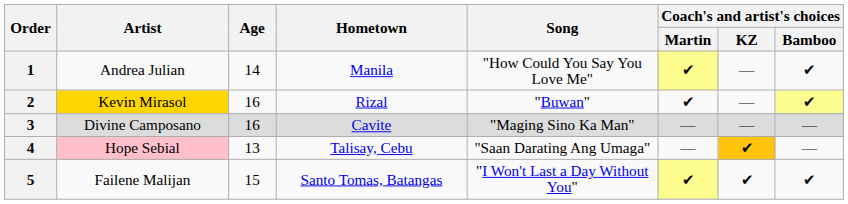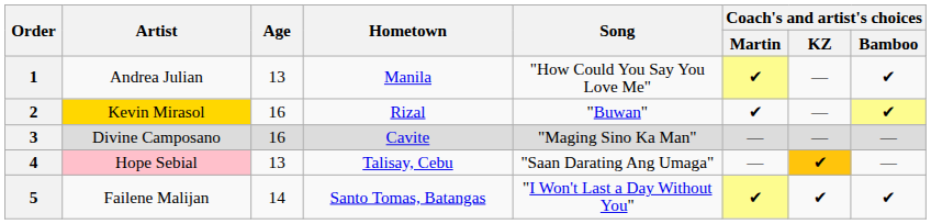 <table class="wikitable" style="text-align:center; line-height:17px; width:100%">
 <tr>
 <th scope="col" rowspan="2" style="width:04%">Order</th>
 <th scope="col" rowspan="2" style="width:18%">Artist</th>
 <th scope="col" rowspan="2" style="width:05%">Age</th>
 <th scope="col" rowspan="2" style="width:20%">Hometown</th>
 <th scope="col" rowspan="2" style="width:20%">Song</th>
 <th scope="col" colspan="3" style="width:24%">Coach's and artist's choices</th>
 </tr>
 <tr>
 <th style="width:06%">Martin</th>
 <th style="width:06%">KZ</th>
 <th style="width:06%">Bamboo</th>
 </tr>
 <tr>
 <th>1</th>
 <td>Andrea Julian</td>
-<td>14</td>
+<td>13</td>
 <td><a href='#'>Manila</a></td>
 <td>"How Could You Say You Love Me"</td>
 <td style="background:#fdfc8f;">✔</td>
 <td>—</td>
 <td>✔</td>
 </tr>
 <tr>
 <th>2</th>
 <td style="background: gold;">Kevin Mirasol</td>
 <td>16</td>
 <td><a href='#'>Rizal</a></td>
 <td>"<a href='#'>Buwan</a>"</td>
 <td>✔</td>
 <td>—</td>
 <td style="background:#fdfc8f;">✔</td>
 </tr>
 <tr>
 <th>3</th>
 <td style="background:#DCDCDC;">Divine Camposano</td>
 <td style="background:#DCDCDC;">16</td>
 <td style="background:#DCDCDC;"><a href='#'>Cavite</a></td>
 <td style="background:#DCDCDC;">"Maging Sino Ka Man"</td>
 <td style="background:#DCDCDC;">—</td>
 <td style="background:#DCDCDC;">—</td>
 <td style="background:#DCDCDC;">—</td>
 </tr>
 <tr>
 <th>4</th>
 <td style="background: pink;">Hope Sebial</td>
 <td>13</td>
 <td><a href='#'>Talisay, Cebu</a></td>
 <td>"Saan Darating Ang Umaga"</td>
 <td>—</td>
 <td style="background:#FFC40C;">✔</td>
 <td>—</td>
 </tr>
 <tr>
 <th>5</th>
 <td>Failene Malijan</td>
-<td>15</td>
+<td>14</td>
 <td><a href='#'>Santo Tomas, Batangas</a></td>
 <td>"<a href='#'>I Won't Last a Day Without You</a>"</td>
 <td style="background:#fdfc8f;">✔</td>
 <td>✔</td>
 <td>✔</td>
 </tr>
 </table>
